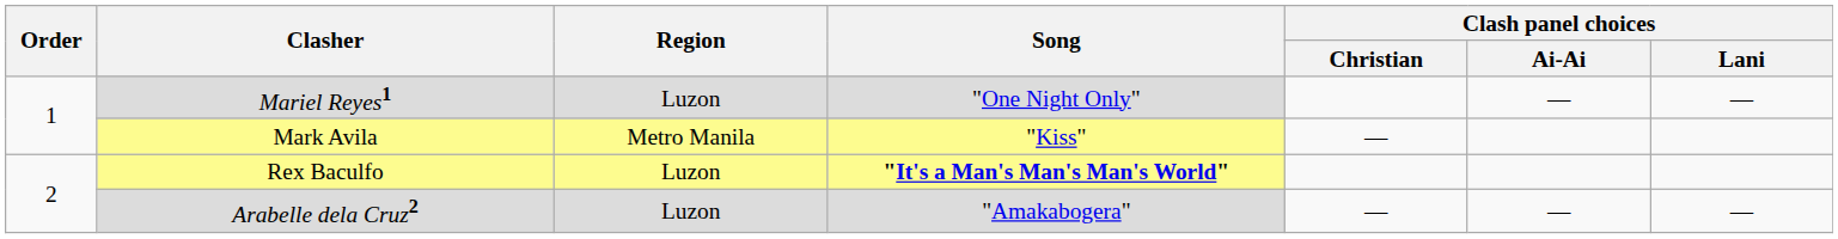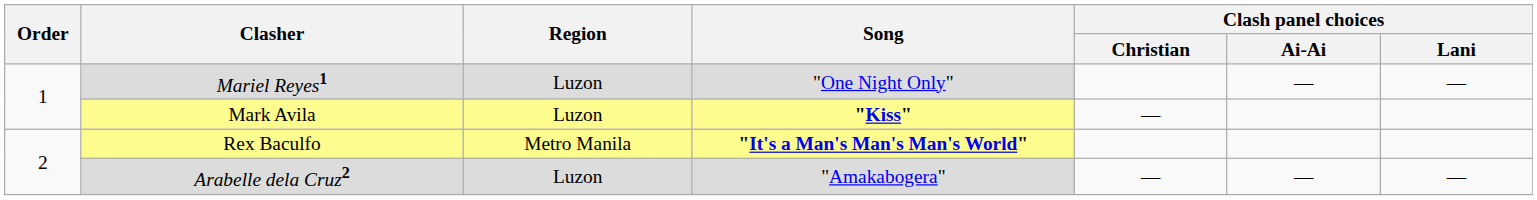 <table class="wikitable" style="text-align:center; line-height:17px; width:100%;">
 <tr>
 <th rowspan="2" width="5%">Order</th>
 <th rowspan="2" width="25%">Clasher</th>
 <th rowspan="2">Region</th>
 <th rowspan="2" width="25%">Song</th>
 <th colspan="3" width="30%">Clash panel choices</th>
 </tr>
 <tr>
 <th width="10%">Christian</th>
 <th width="10%">Ai-Ai</th>
 <th width="10%">Lani</th>
 </tr>
 <tr>
 <td rowspan="2">1</td>
 <td style="background:#DCDCDC;"><em>Mariel Reyes</em><sup><strong>1</strong></sup></td>
 <td style="background:#DCDCDC;">Luzon</td>
 <td style="background:#DCDCDC;">"<a href='#'>One Night Only</a>"</td>
 <td><strong></strong></td>
 <td>—</td>
 <td>—</td>
 </tr>
 <tr>
 <td style="background:#fdfc8f;">Mark Avila</td>
-<td style="background:#fdfc8f;">Metro Manila</td>
-<td style="background:#fdfc8f;">"<a href='#'>Kiss</a>"</td>
+<td style="background:#fdfc8f;">Luzon</td>
+<td style="background:#fdfc8f;"><strong>"<a href='#'>Kiss</a>"</strong></td>
 <td>—</td>
 <td><strong></strong></td>
 <td><strong></strong></td>
 </tr>
 <tr>
 <td rowspan="2">2</td>
 <td style="background:#fdfc8f;">Rex Baculfo</td>
-<td style="background:#fdfc8f;">Luzon</td>
+<td style="background:#fdfc8f;">Metro Manila</td>
 <td style="background:#fdfc8f;"><strong>"<a href='#'>It's a Man's Man's Man's World</a>"</strong></td>
 <td><strong></strong></td>
 <td><strong></strong></td>
 <td><strong></strong></td>
 </tr>
 <tr>
 <td style="background:#DCDCDC;"><em>Arabelle dela Cruz</em><sup><strong>2</strong></sup></td>
 <td style="background:#DCDCDC;">Luzon</td>
 <td style="background:#DCDCDC;">"<a href='#'>Amakabogera</a>"</td>
 <td>—</td>
 <td>—</td>
 <td>—</td>
 </tr>
 </table>
